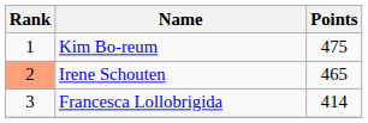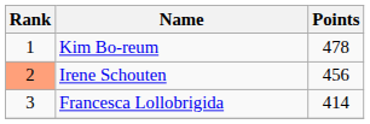 <table class="wikitable" border="1" style="text-align:center">
 <tr>
 <th width=30>Rank</th>
 <th width=220>Name</th>
 <th width=25>Points</th>
 </tr>
 <tr>
 <td>1</td>
 <td align="left"> <a href='#'>Kim Bo-reum</a></td>
-<td>475</td>
+<td>478</td>
 </tr>
 <tr>
 <td style="background: lightsalmon;">2</td>
 <td align="left"> <a href='#'>Irene Schouten</a></td>
-<td>465</td>
+<td>456</td>
 </tr>
 <tr>
 <td>3</td>
 <td align="left"> <a href='#'>Francesca Lollobrigida</a></td>
 <td>414</td>
 </tr>
 <tr>
 </tr>
 </table>
